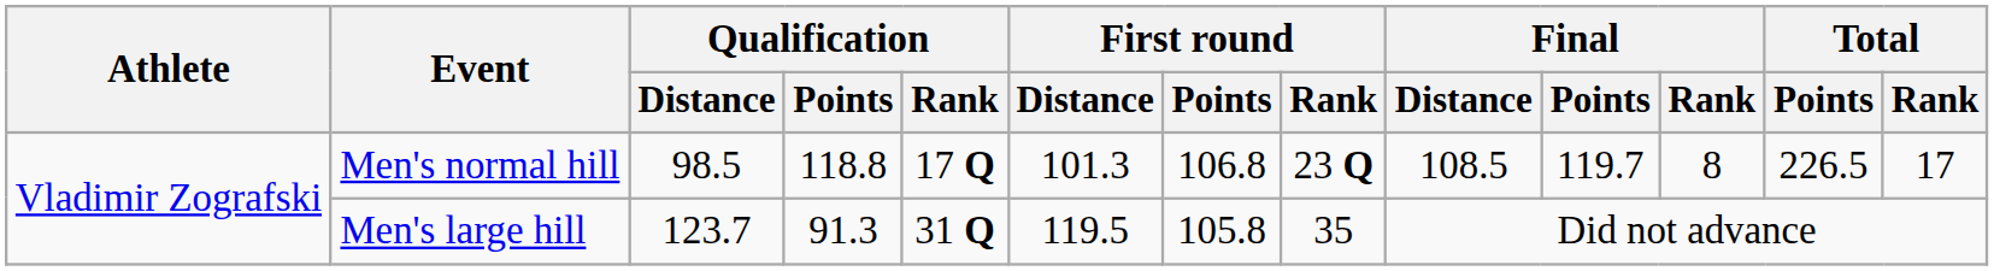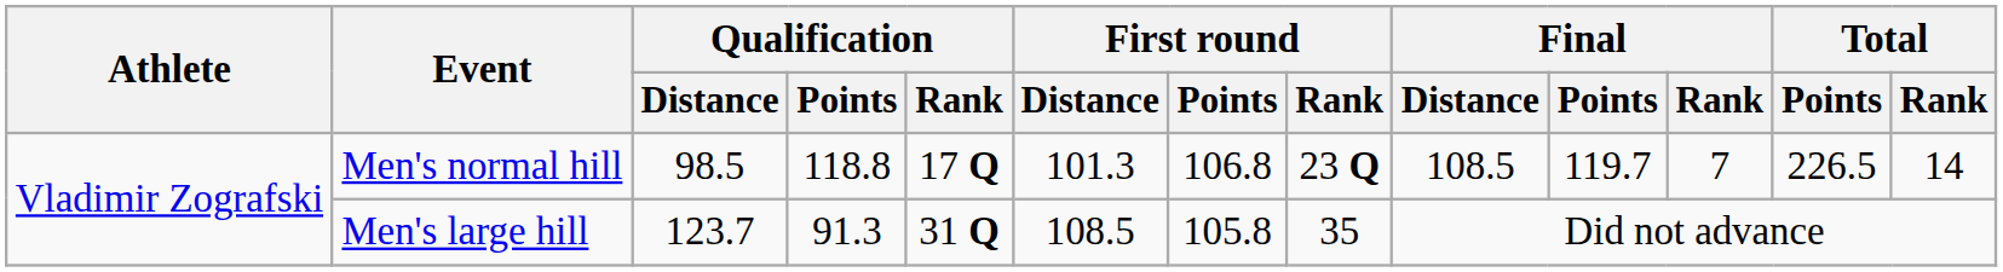 <table class="wikitable" style="font-size:90%">
 <tr>
 <th rowspan="2">Athlete</th>
 <th rowspan="2">Event</th>
 <th colspan="3">Qualification</th>
 <th colspan="3">First round</th>
 <th colspan="3">Final</th>
 <th colspan="2">Total</th>
 </tr>
 <tr style="font-size:95%">
 <th>Distance</th>
 <th>Points</th>
 <th>Rank</th>
 <th>Distance</th>
 <th>Points</th>
 <th>Rank</th>
 <th>Distance</th>
 <th>Points</th>
 <th>Rank</th>
 <th>Points</th>
 <th>Rank</th>
 </tr>
 <tr align="center">
 <td rowspan="2" align="left"><a href='#'>Vladimir Zografski</a></td>
 <td align="left"><a href='#'>Men's normal hill</a></td>
 <td>98.5</td>
 <td>118.8</td>
 <td>17 <strong>Q</strong></td>
 <td>101.3</td>
 <td>106.8</td>
 <td>23 <strong>Q</strong></td>
 <td>108.5</td>
 <td>119.7</td>
-<td>8</td>
+<td>7</td>
 <td>226.5</td>
-<td>17</td>
+<td>14</td>
 </tr>
 <tr align="center">
 <td align="left"><a href='#'>Men's large hill</a></td>
 <td>123.7</td>
 <td>91.3</td>
 <td>31 <strong>Q</strong></td>
-<td>119.5</td>
+<td>108.5</td>
 <td>105.8</td>
 <td>35</td>
 <td colspan="5">Did not advance</td>
 </tr>
 </table>
